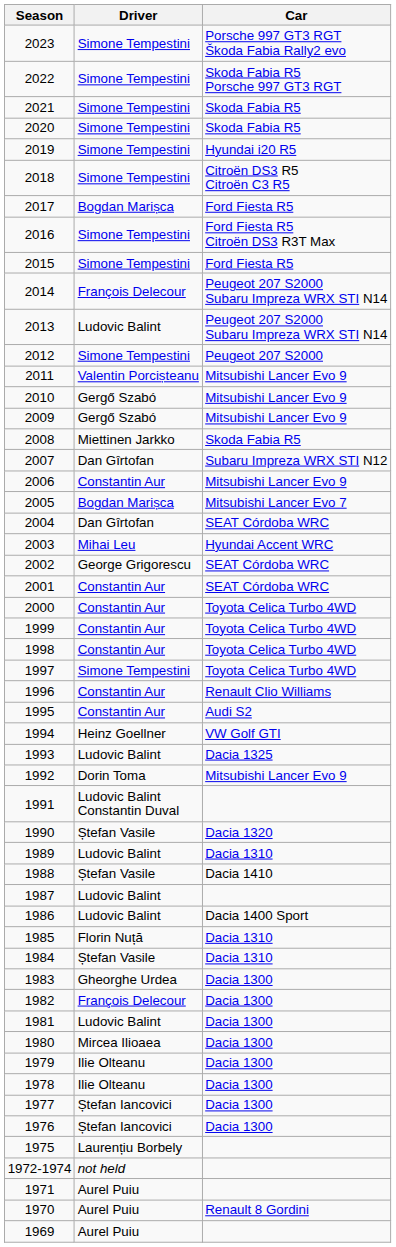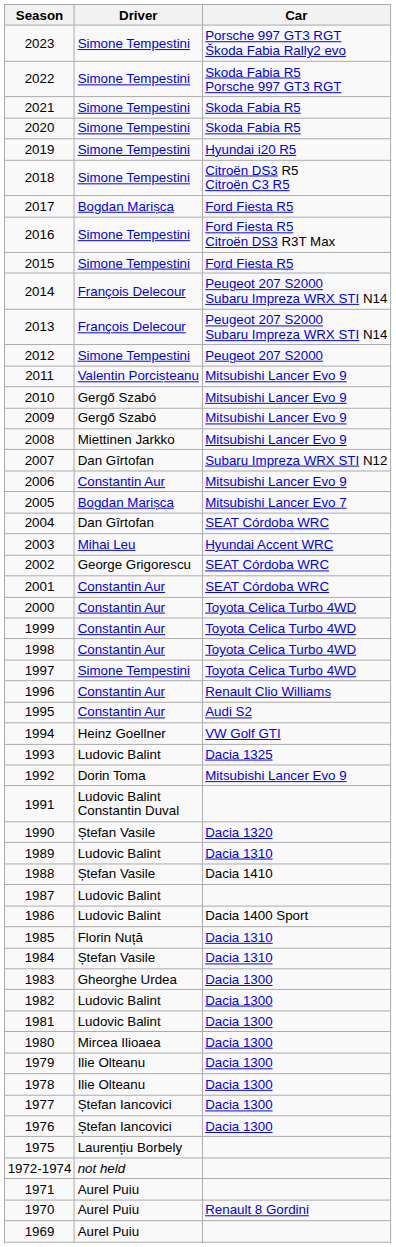 <table class="wikitable" style="font-size: 85%;">
 <tr>
 <th>Season</th>
 <th>Driver</th>
 <th>Car</th>
 </tr>
 <tr>
 <td align="center">2023</td>
 <td> <a href='#'>Simone Tempestini</a></td>
 <td><a href='#'>Porsche 997 GT3 RGT</a><br><a href='#'>Škoda Fabia Rally2 evo</a></td>
 </tr>
 <tr>
 <td align="center">2022</td>
 <td> <a href='#'>Simone Tempestini</a></td>
 <td><a href='#'>Skoda Fabia R5</a><br><a href='#'>Porsche 997 GT3 RGT</a></td>
 </tr>
 <tr>
 <td align="center">2021</td>
 <td> <a href='#'>Simone Tempestini</a></td>
 <td><a href='#'>Skoda Fabia R5</a></td>
 </tr>
 <tr>
 <td align="center">2020</td>
 <td> <a href='#'>Simone Tempestini</a></td>
 <td><a href='#'>Skoda Fabia R5</a></td>
 </tr>
 <tr>
 <td align="center">2019</td>
 <td> <a href='#'>Simone Tempestini</a></td>
 <td><a href='#'>Hyundai i20 R5</a></td>
 </tr>
 <tr>
 <td align="center">2018</td>
 <td> <a href='#'>Simone Tempestini</a></td>
 <td><a href='#'>Citroën DS3</a> R5<br><a href='#'>Citroën C3 R5</a></td>
 </tr>
 <tr>
 <td align="center">2017</td>
 <td> <a href='#'>Bogdan Marișca</a></td>
 <td><a href='#'>Ford Fiesta R5</a></td>
 </tr>
 <tr>
 <td align="center">2016</td>
 <td> <a href='#'>Simone Tempestini</a></td>
 <td><a href='#'>Ford Fiesta R5</a><br><a href='#'>Citroën DS3</a> R3T Max</td>
 </tr>
 <tr>
 <td align="center">2015</td>
 <td> <a href='#'>Simone Tempestini</a></td>
 <td><a href='#'>Ford Fiesta R5</a></td>
 </tr>
 <tr>
 <td align="center">2014</td>
 <td> <a href='#'>François Delecour</a></td>
 <td><a href='#'>Peugeot 207 S2000</a><br><a href='#'>Subaru Impreza WRX STI</a> N14</td>
 </tr>
 <tr>
 <td align="center">2013</td>
-<td> Ludovic Balint</td>
+<td> <a href='#'>François Delecour</a></td>
 <td><a href='#'>Peugeot 207 S2000</a><br><a href='#'>Subaru Impreza WRX STI</a> N14</td>
 </tr>
 <tr>
 <td align="center">2012</td>
 <td> <a href='#'>Simone Tempestini</a></td>
 <td><a href='#'>Peugeot 207 S2000</a></td>
 </tr>
 <tr>
 <td align="center">2011</td>
 <td> <a href='#'>Valentin Porcișteanu</a></td>
 <td><a href='#'>Mitsubishi Lancer Evo 9</a></td>
 </tr>
 <tr>
 <td align="center">2010</td>
 <td> Gergő Szabó</td>
 <td><a href='#'>Mitsubishi Lancer Evo 9</a></td>
 </tr>
 <tr>
 <td align="center">2009</td>
 <td> Gergő Szabó</td>
 <td><a href='#'>Mitsubishi Lancer Evo 9</a></td>
 </tr>
 <tr>
 <td align="center">2008</td>
 <td> Miettinen Jarkko</td>
-<td><a href='#'>Skoda Fabia R5</a></td>
+<td><a href='#'>Mitsubishi Lancer Evo 9</a></td>
 </tr>
 <tr>
 <td align="center">2007</td>
 <td> Dan Gîrtofan</td>
 <td><a href='#'>Subaru Impreza WRX STI</a> N12</td>
 </tr>
 <tr>
 <td align="center">2006</td>
 <td> <a href='#'>Constantin Aur</a></td>
 <td><a href='#'>Mitsubishi Lancer Evo 9</a></td>
 </tr>
 <tr>
 <td align="center">2005</td>
 <td> <a href='#'>Bogdan Marișca</a></td>
 <td><a href='#'>Mitsubishi Lancer Evo 7</a></td>
 </tr>
 <tr>
 <td align="center">2004</td>
 <td> Dan Gîrtofan</td>
 <td><a href='#'>SEAT Córdoba WRC</a></td>
 </tr>
 <tr>
 <td align="center">2003</td>
 <td> <a href='#'>Mihai Leu</a></td>
 <td><a href='#'>Hyundai Accent WRC</a></td>
 </tr>
 <tr>
 <td align="center">2002</td>
 <td> George Grigorescu</td>
 <td><a href='#'>SEAT Córdoba WRC</a></td>
 </tr>
 <tr>
 <td align="center">2001</td>
 <td> <a href='#'>Constantin Aur</a></td>
 <td><a href='#'>SEAT Córdoba WRC</a></td>
 </tr>
 <tr>
 <td align="center">2000</td>
 <td> <a href='#'>Constantin Aur</a></td>
 <td><a href='#'>Toyota Celica Turbo 4WD</a></td>
 </tr>
 <tr>
 <td align="center">1999</td>
 <td> <a href='#'>Constantin Aur</a></td>
 <td><a href='#'>Toyota Celica Turbo 4WD</a></td>
 </tr>
 <tr>
 <td align="center">1998</td>
 <td> <a href='#'>Constantin Aur</a></td>
 <td><a href='#'>Toyota Celica Turbo 4WD</a></td>
 </tr>
 <tr>
 <td align="center">1997</td>
 <td> <a href='#'>Simone Tempestini</a></td>
 <td><a href='#'>Toyota Celica Turbo 4WD</a></td>
 </tr>
 <tr>
 <td align="center">1996</td>
 <td> <a href='#'>Constantin Aur</a></td>
 <td><a href='#'>Renault Clio Williams</a></td>
 </tr>
 <tr>
 <td align="center">1995</td>
 <td> <a href='#'>Constantin Aur</a></td>
 <td><a href='#'>Audi S2</a></td>
 </tr>
 <tr>
 <td align="center">1994</td>
 <td> Heinz Goellner</td>
 <td><a href='#'>VW Golf GTI</a></td>
 </tr>
 <tr>
 <td align="center">1993</td>
 <td> Ludovic Balint</td>
 <td><a href='#'>Dacia 1325</a></td>
 </tr>
 <tr>
 <td align="center">1992</td>
 <td> Dorin Toma</td>
 <td><a href='#'>Mitsubishi Lancer Evo 9</a></td>
 </tr>
 <tr>
 <td align="center">1991</td>
 <td> Ludovic Balint<br> Constantin Duval</td>
 <td></td>
 </tr>
 <tr>
 <td align="center">1990</td>
 <td> Ștefan Vasile</td>
 <td><a href='#'>Dacia 1320</a></td>
 </tr>
 <tr>
 <td align="center">1989</td>
 <td> Ludovic Balint</td>
 <td><a href='#'>Dacia 1310</a></td>
 </tr>
 <tr>
 <td align="center">1988</td>
 <td> Ștefan Vasile</td>
 <td>Dacia 1410</td>
 </tr>
 <tr>
 <td align="center">1987</td>
 <td> Ludovic Balint</td>
 <td></td>
 </tr>
 <tr>
 <td align="center">1986</td>
 <td> Ludovic Balint</td>
 <td>Dacia 1400 Sport</td>
 </tr>
 <tr>
 <td align="center">1985</td>
 <td> Florin Nuță</td>
 <td><a href='#'>Dacia 1310</a></td>
 </tr>
 <tr>
 <td align="center">1984</td>
 <td> Ștefan Vasile</td>
 <td><a href='#'>Dacia 1310</a></td>
 </tr>
 <tr>
 <td align="center">1983</td>
 <td> Gheorghe Urdea</td>
 <td><a href='#'>Dacia 1300</a></td>
 </tr>
 <tr>
 <td align="center">1982</td>
-<td> <a href='#'>François Delecour</a></td>
+<td> Ludovic Balint</td>
 <td><a href='#'>Dacia 1300</a></td>
 </tr>
 <tr>
 <td align="center">1981</td>
 <td> Ludovic Balint</td>
 <td><a href='#'>Dacia 1300</a></td>
 </tr>
 <tr>
 <td align="center">1980</td>
 <td> Mircea Ilioaea</td>
 <td><a href='#'>Dacia 1300</a></td>
 </tr>
 <tr>
 <td align="center">1979</td>
 <td> Ilie Olteanu</td>
 <td><a href='#'>Dacia 1300</a></td>
 </tr>
 <tr>
 <td align="center">1978</td>
 <td> Ilie Olteanu</td>
 <td><a href='#'>Dacia 1300</a></td>
 </tr>
 <tr>
 <td align="center">1977</td>
 <td> Ștefan Iancovici</td>
 <td><a href='#'>Dacia 1300</a></td>
 </tr>
 <tr>
 <td align="center">1976</td>
 <td> Ștefan Iancovici</td>
 <td><a href='#'>Dacia 1300</a></td>
 </tr>
 <tr>
 <td align="center">1975</td>
 <td> Laurențiu Borbely</td>
 <td></td>
 </tr>
 <tr>
 <td align="center">1972-1974</td>
 <td><em>not held</em></td>
 <td></td>
 </tr>
 <tr>
 <td align="center">1971</td>
 <td> Aurel Puiu</td>
 <td></td>
 </tr>
 <tr>
 <td align="center">1970</td>
 <td> Aurel Puiu</td>
 <td><a href='#'>Renault 8 Gordini</a></td>
 </tr>
 <tr>
 <td align="center">1969</td>
 <td> Aurel Puiu</td>
 <td></td>
 </tr>
 </table>
